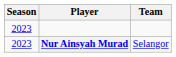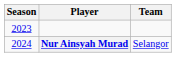 <table class="wikitable plainrowheaders">
 <tr>
 <th>Season</th>
 <th>Player</th>
 <th>Team</th>
 </tr>
 <tr>
 <td align=center><a href='#'>2023</a></td>
 <td></td>
 <td></td>
 </tr>
 <tr>
-<td align=center><a href='#'>2023</a></td>
+<td align=center><a href='#'>2024</a></td>
 <th scope="row"> <a href='#'>Nur Ainsyah Murad</a></th>
 <td><a href='#'>Selangor</a></td>
 </tr>
 </table>
